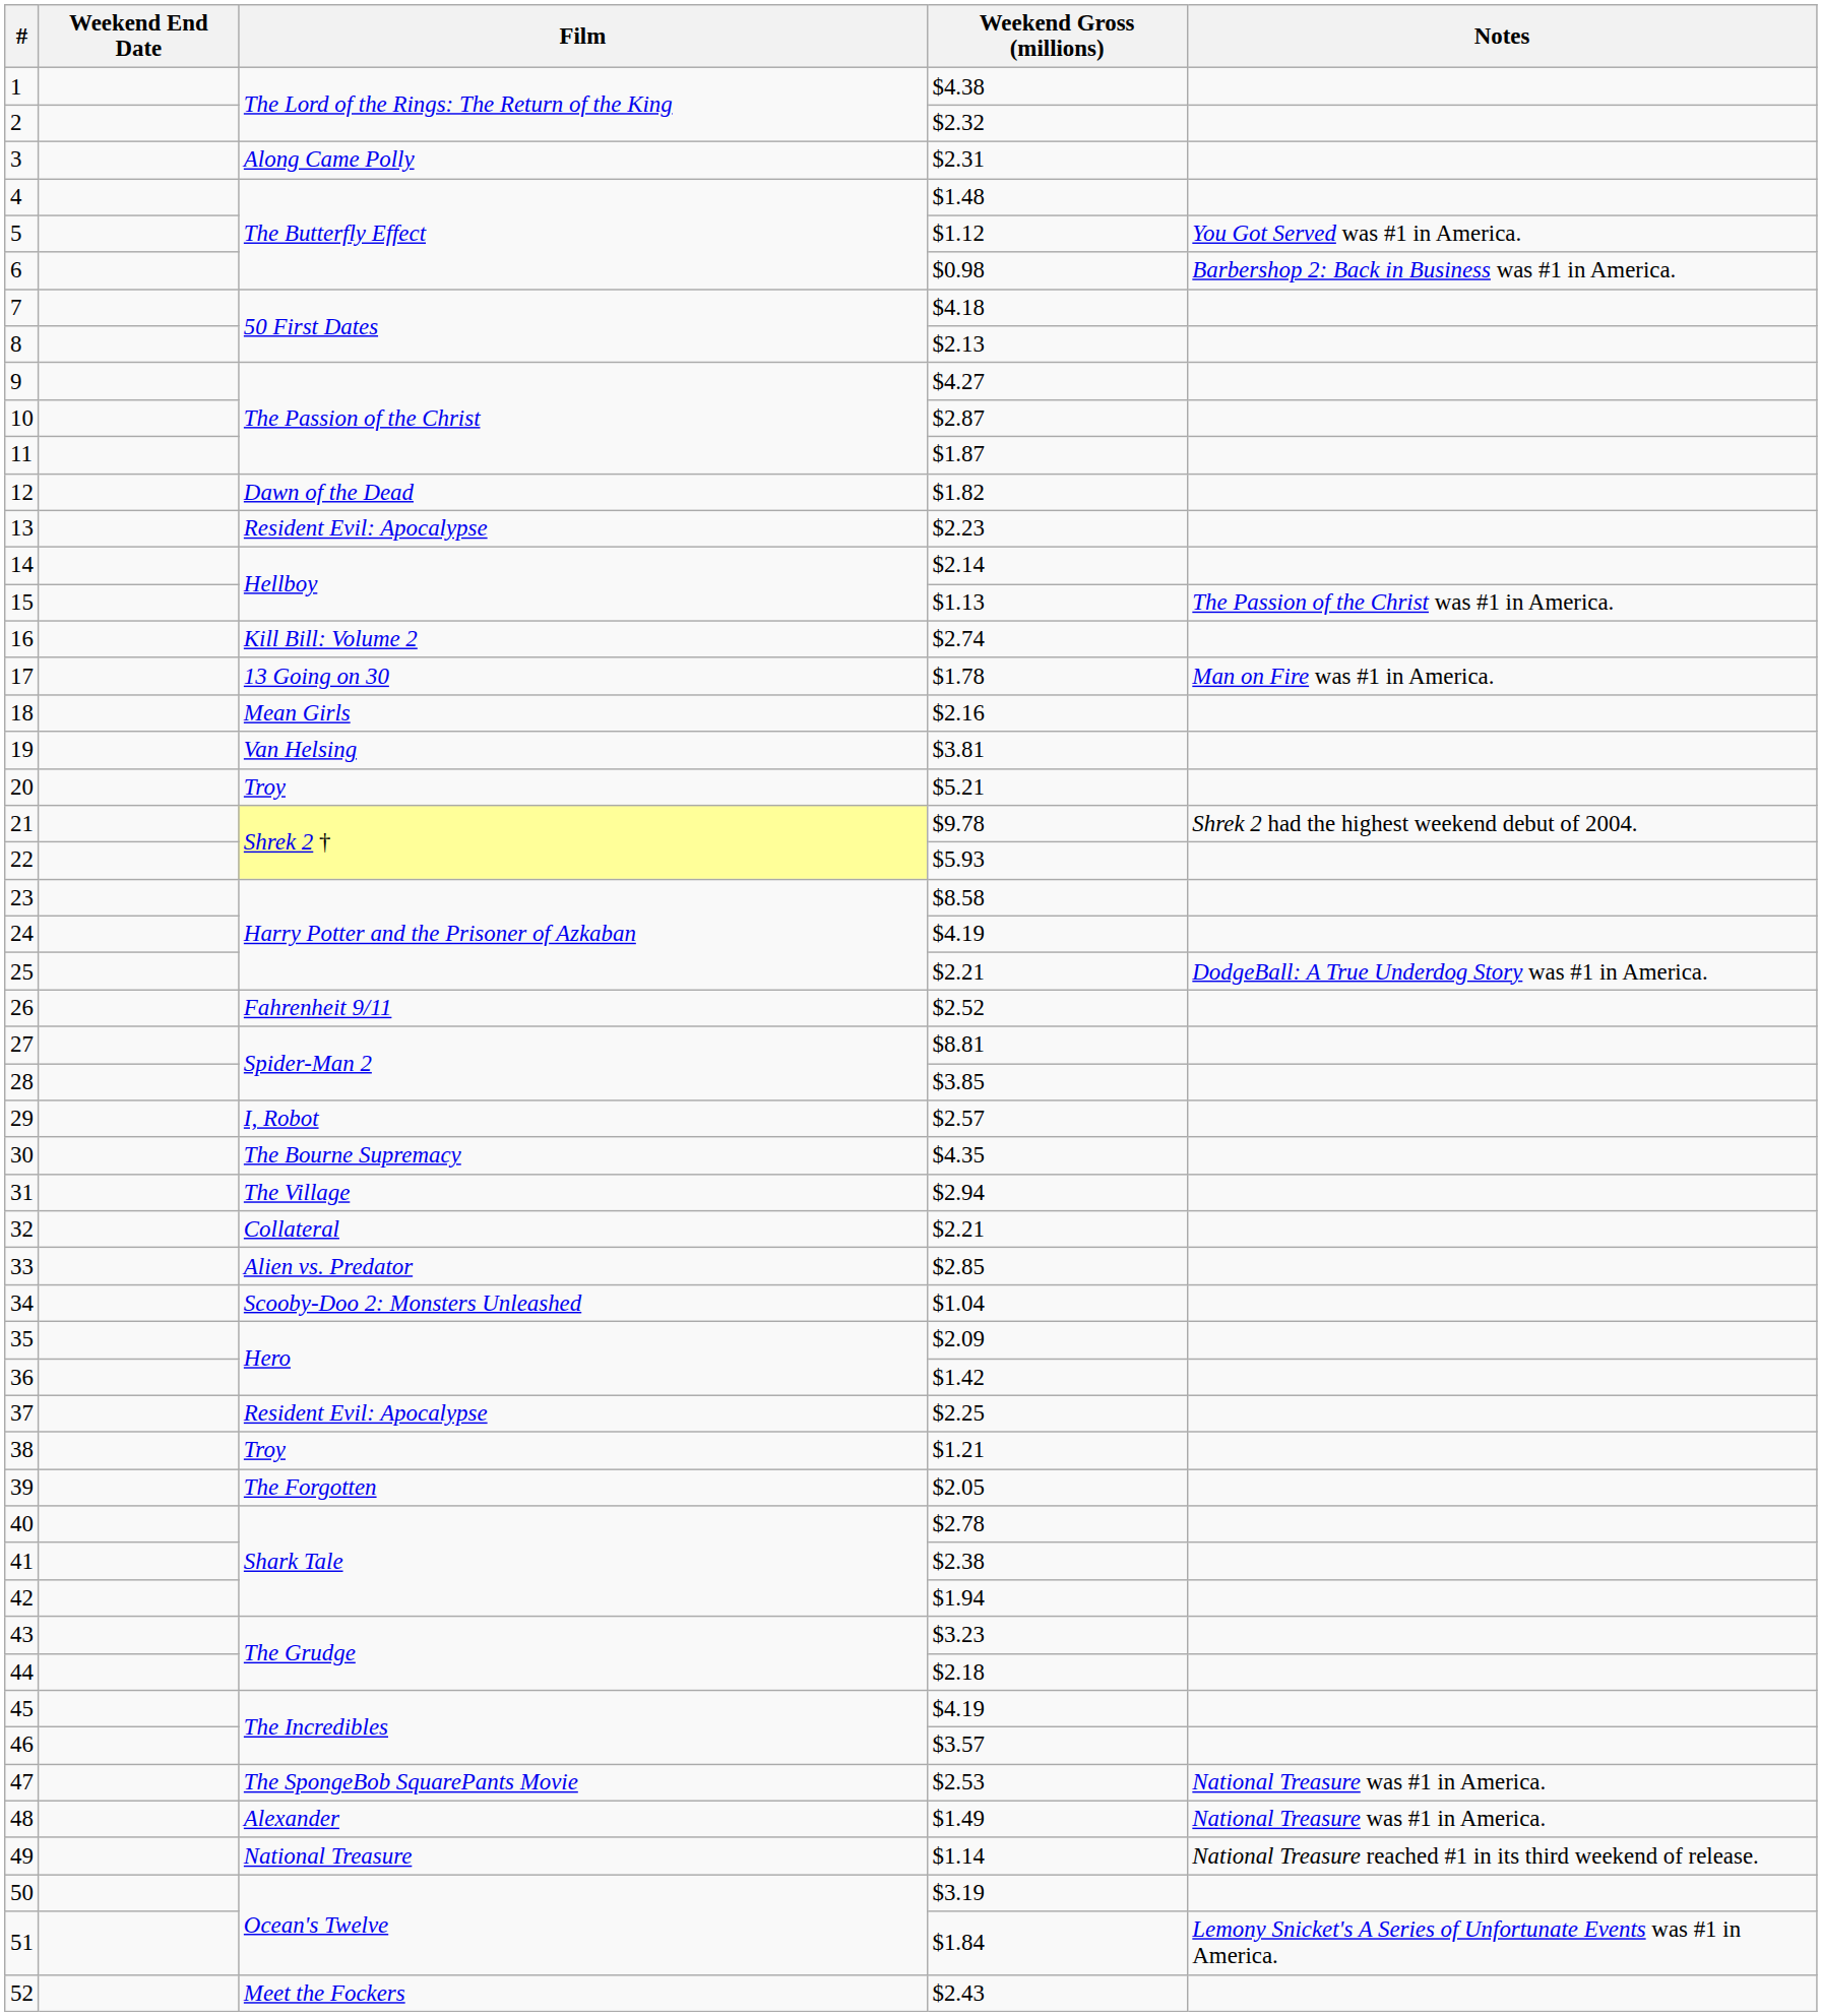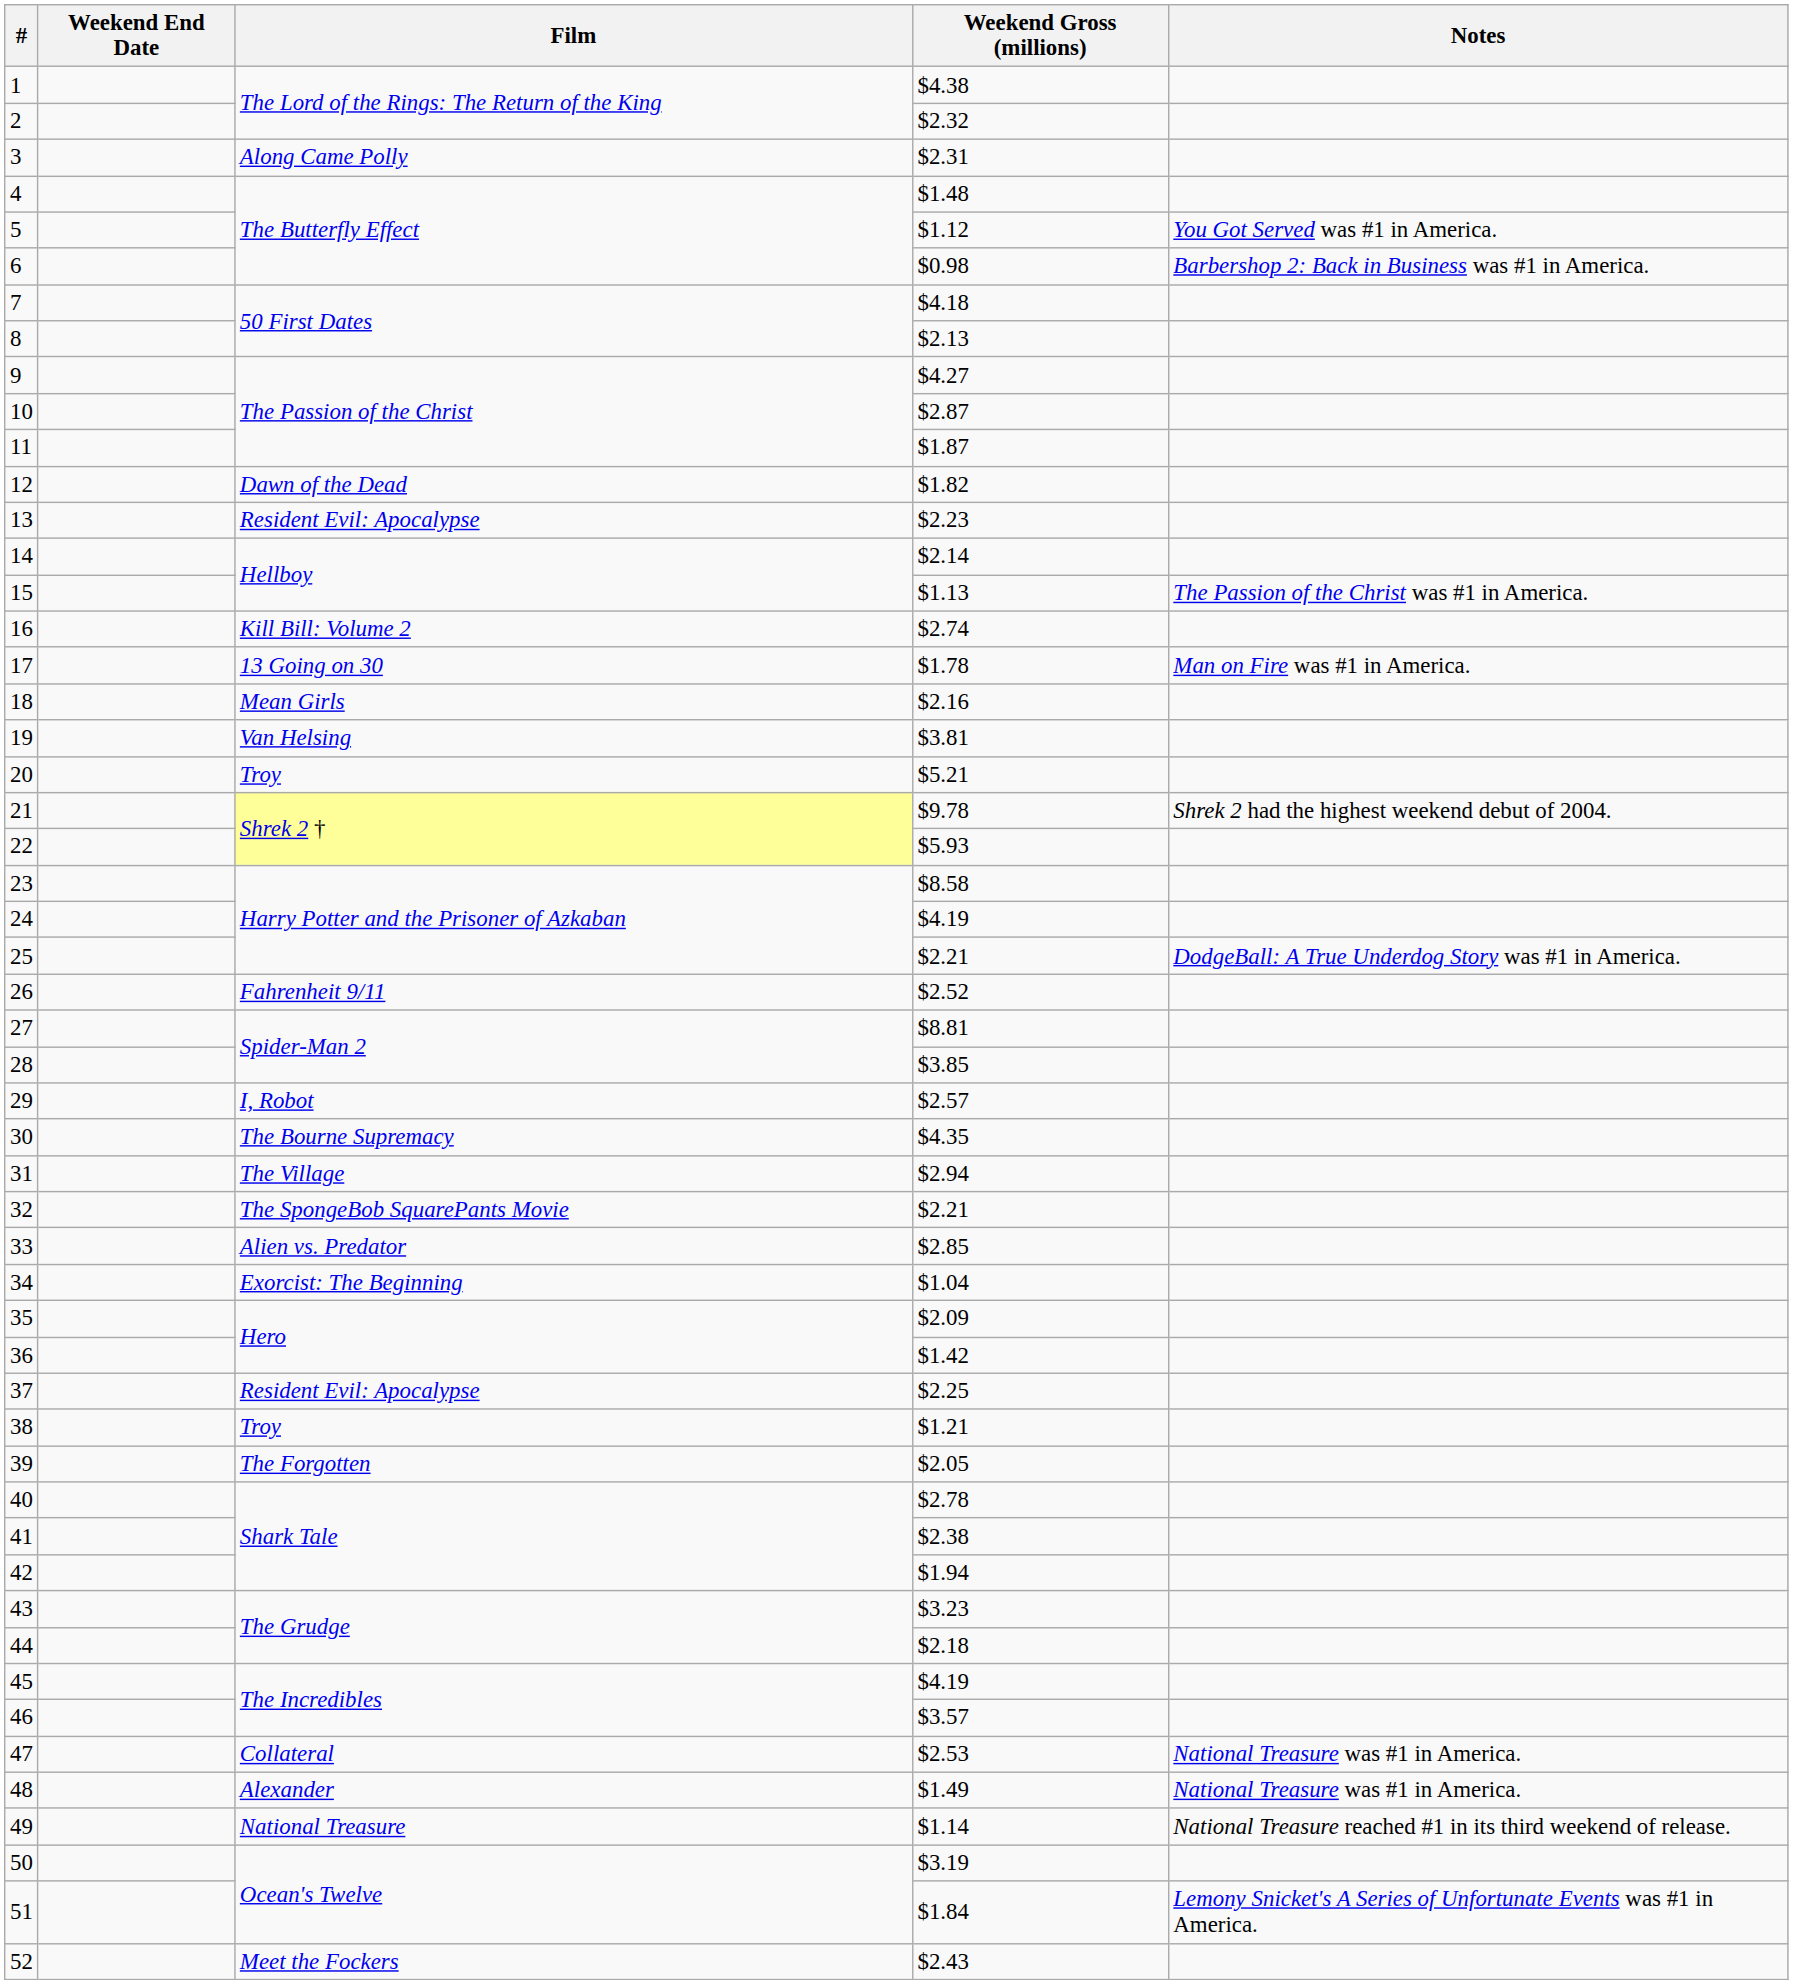 <table class="wikitable sortable">
 <tr>
 <th abbr="Week">#</th>
 <th abbr="Date" style="width:130px">Weekend End Date</th>
 <th width="38%">Film</th>
 <th abbr="Gross">Weekend Gross (millions)</th>
 <th>Notes</th>
 </tr>
 <tr>
 <td>1</td>
 <td></td>
 <td rowspan="2"><em><a href='#'>The Lord of the Rings: The Return of the King</a></em></td>
 <td>$4.38</td>
 <td></td>
 </tr>
 <tr>
 <td>2</td>
 <td></td>
 <td>$2.32</td>
 <td></td>
 </tr>
 <tr>
 <td>3</td>
 <td></td>
 <td><em><a href='#'>Along Came Polly</a></em></td>
 <td>$2.31</td>
 <td></td>
 </tr>
 <tr>
 <td>4</td>
 <td></td>
 <td rowspan="3"><em><a href='#'>The Butterfly Effect</a></em></td>
 <td>$1.48</td>
 <td></td>
 </tr>
 <tr>
 <td>5</td>
 <td></td>
 <td>$1.12</td>
 <td><em><a href='#'>You Got Served</a></em> was #1 in America.</td>
 </tr>
 <tr>
 <td>6</td>
 <td></td>
 <td>$0.98</td>
 <td><em><a href='#'>Barbershop 2: Back in Business</a></em> was #1 in America.</td>
 </tr>
 <tr>
 <td>7</td>
 <td></td>
 <td rowspan="2"><em><a href='#'>50 First Dates</a></em></td>
 <td>$4.18</td>
 <td></td>
 </tr>
 <tr>
 <td>8</td>
 <td></td>
 <td>$2.13</td>
 <td></td>
 </tr>
 <tr>
 <td>9</td>
 <td></td>
 <td rowspan="3"><em><a href='#'>The Passion of the Christ</a></em></td>
 <td>$4.27</td>
 <td></td>
 </tr>
 <tr>
 <td>10</td>
 <td></td>
 <td>$2.87</td>
 <td></td>
 </tr>
 <tr>
 <td>11</td>
 <td></td>
 <td>$1.87</td>
 <td></td>
 </tr>
 <tr>
 <td>12</td>
 <td></td>
 <td><em><a href='#'>Dawn of the Dead</a></em></td>
 <td>$1.82</td>
 <td></td>
 </tr>
 <tr>
 <td>13</td>
 <td></td>
 <td><em><a href='#'>Resident Evil: Apocalypse</a></em></td>
 <td>$2.23</td>
 <td></td>
 </tr>
 <tr>
 <td>14</td>
 <td></td>
 <td rowspan="2"><em><a href='#'>Hellboy</a></em></td>
 <td>$2.14</td>
 <td></td>
 </tr>
 <tr>
 <td>15</td>
 <td></td>
 <td>$1.13</td>
 <td><em><a href='#'>The Passion of the Christ</a></em> was #1 in America.</td>
 </tr>
 <tr>
 <td>16</td>
 <td></td>
 <td><em><a href='#'>Kill Bill: Volume 2</a></em></td>
 <td>$2.74</td>
 <td></td>
 </tr>
 <tr>
 <td>17</td>
 <td></td>
 <td><em><a href='#'>13 Going on 30</a></em></td>
 <td>$1.78</td>
 <td><em><a href='#'>Man on Fire</a></em> was #1 in America.</td>
 </tr>
 <tr>
 <td>18</td>
 <td></td>
 <td><em><a href='#'>Mean Girls</a></em></td>
 <td>$2.16</td>
 <td></td>
 </tr>
 <tr>
 <td>19</td>
 <td></td>
 <td><em><a href='#'>Van Helsing</a></em></td>
 <td>$3.81</td>
 <td></td>
 </tr>
 <tr>
 <td>20</td>
 <td></td>
 <td><em><a href='#'>Troy</a></em></td>
 <td>$5.21</td>
 <td></td>
 </tr>
 <tr>
 <td>21</td>
 <td></td>
 <td rowspan="2" style="background-color:#FFFF99"><em><a href='#'>Shrek 2</a></em> †</td>
 <td>$9.78</td>
 <td><em>Shrek 2</em> had the highest weekend debut of 2004.</td>
 </tr>
 <tr>
 <td>22</td>
 <td></td>
 <td>$5.93</td>
 <td></td>
 </tr>
 <tr>
 <td>23</td>
 <td></td>
 <td rowspan="3"><em><a href='#'>Harry Potter and the Prisoner of Azkaban</a></em></td>
 <td>$8.58</td>
 <td></td>
 </tr>
 <tr>
 <td>24</td>
 <td></td>
 <td>$4.19</td>
 <td></td>
 </tr>
 <tr>
 <td>25</td>
 <td></td>
 <td>$2.21</td>
 <td><em><a href='#'>DodgeBall: A True Underdog Story</a></em> was #1 in America.</td>
 </tr>
 <tr>
 <td>26</td>
 <td></td>
 <td><em><a href='#'>Fahrenheit 9/11</a></em></td>
 <td>$2.52</td>
 <td></td>
 </tr>
 <tr>
 <td>27</td>
 <td></td>
 <td rowspan="2"><em><a href='#'>Spider-Man 2</a></em></td>
 <td>$8.81</td>
 <td></td>
 </tr>
 <tr>
 <td>28</td>
 <td></td>
 <td>$3.85</td>
 <td></td>
 </tr>
 <tr>
 <td>29</td>
 <td></td>
 <td><em><a href='#'>I, Robot</a></em></td>
 <td>$2.57</td>
 <td></td>
 </tr>
 <tr>
 <td>30</td>
 <td></td>
 <td><em><a href='#'>The Bourne Supremacy</a></em></td>
 <td>$4.35</td>
 <td></td>
 </tr>
 <tr>
 <td>31</td>
 <td></td>
 <td><em><a href='#'>The Village</a></em></td>
 <td>$2.94</td>
 <td></td>
 </tr>
 <tr>
 <td>32</td>
 <td></td>
-<td><em><a href='#'>Collateral</a></em></td>
+<td><em><a href='#'>The SpongeBob SquarePants Movie</a></em></td>
 <td>$2.21</td>
 <td></td>
 </tr>
 <tr>
 <td>33</td>
 <td></td>
 <td><em><a href='#'>Alien vs. Predator</a></em></td>
 <td>$2.85</td>
 <td></td>
 </tr>
 <tr>
 <td>34</td>
 <td></td>
-<td><em><a href='#'>Scooby-Doo 2: Monsters Unleashed</a></em></td>
+<td><em><a href='#'>Exorcist: The Beginning</a></em></td>
 <td>$1.04</td>
 <td></td>
 </tr>
 <tr>
 <td>35</td>
 <td></td>
 <td rowspan="2"><em><a href='#'>Hero</a></em></td>
 <td>$2.09</td>
 <td></td>
 </tr>
 <tr>
 <td>36</td>
 <td></td>
 <td>$1.42</td>
 <td></td>
 </tr>
 <tr>
 <td>37</td>
 <td></td>
 <td><em><a href='#'>Resident Evil: Apocalypse</a></em></td>
 <td>$2.25</td>
 <td></td>
 </tr>
 <tr>
 <td>38</td>
 <td></td>
 <td><em><a href='#'>Troy</a></em></td>
 <td>$1.21</td>
 <td></td>
 </tr>
 <tr>
 <td>39</td>
 <td></td>
 <td><em><a href='#'>The Forgotten</a></em></td>
 <td>$2.05</td>
 <td></td>
 </tr>
 <tr>
 <td>40</td>
 <td></td>
 <td rowspan="3"><em><a href='#'>Shark Tale</a></em></td>
 <td>$2.78</td>
 <td></td>
 </tr>
 <tr>
 <td>41</td>
 <td></td>
 <td>$2.38</td>
 <td></td>
 </tr>
 <tr>
 <td>42</td>
 <td></td>
 <td>$1.94</td>
 <td></td>
 </tr>
 <tr>
 <td>43</td>
 <td></td>
 <td rowspan="2"><em><a href='#'>The Grudge</a></em></td>
 <td>$3.23</td>
 <td></td>
 </tr>
 <tr>
 <td>44</td>
 <td></td>
 <td>$2.18</td>
 <td></td>
 </tr>
 <tr>
 <td>45</td>
 <td></td>
 <td rowspan="2"><em><a href='#'>The Incredibles</a></em></td>
 <td>$4.19</td>
 <td></td>
 </tr>
 <tr>
 <td>46</td>
 <td></td>
 <td>$3.57</td>
 <td></td>
 </tr>
 <tr>
 <td>47</td>
 <td></td>
-<td><em><a href='#'>The SpongeBob SquarePants Movie</a></em></td>
+<td><em><a href='#'>Collateral</a></em></td>
 <td>$2.53</td>
 <td><em><a href='#'>National Treasure</a></em> was #1 in America.</td>
 </tr>
 <tr>
 <td>48</td>
 <td></td>
 <td><em><a href='#'>Alexander</a></em></td>
 <td>$1.49</td>
 <td><em><a href='#'>National Treasure</a></em> was #1 in America.</td>
 </tr>
 <tr>
 <td>49</td>
 <td></td>
 <td><em><a href='#'>National Treasure</a></em></td>
 <td>$1.14</td>
 <td><em>National Treasure</em> reached #1 in its third weekend of release.</td>
 </tr>
 <tr>
 <td>50</td>
 <td></td>
 <td rowspan="2"><em><a href='#'>Ocean's Twelve</a></em></td>
 <td>$3.19</td>
 <td></td>
 </tr>
 <tr>
 <td>51</td>
 <td></td>
 <td>$1.84</td>
 <td><em><a href='#'>Lemony Snicket's A Series of Unfortunate Events</a></em> was #1 in America.</td>
 </tr>
 <tr>
 <td>52</td>
 <td></td>
 <td><em><a href='#'>Meet the Fockers</a></em></td>
 <td>$2.43</td>
 <td></td>
 </tr>
 </table>
